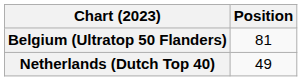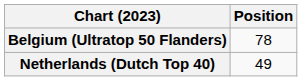 <table class="wikitable sortable plainrowheaders" style="text-align:center">
 <tr>
 <th scope="col">Chart (2023)</th>
 <th scope="col">Position</th>
 </tr>
 <tr>
 <th scope="row">Belgium (Ultratop 50 Flanders)</th>
-<td>81</td>
+<td>78</td>
 </tr>
 <tr>
 <th scope="row">Netherlands (Dutch Top 40)</th>
 <td>49</td>
 </tr>
 </table>
